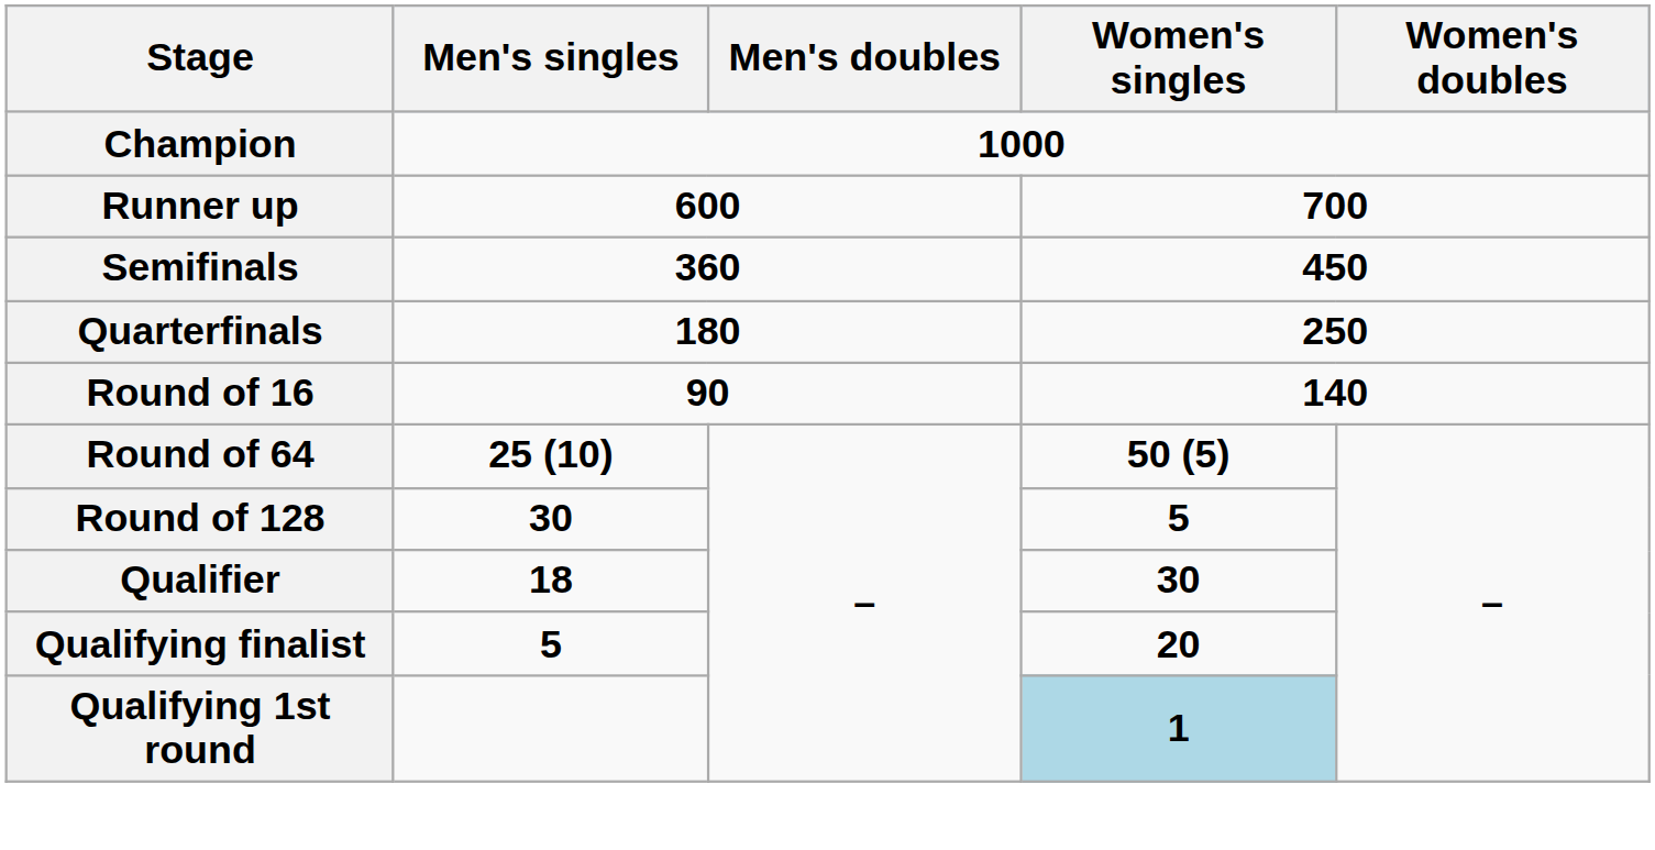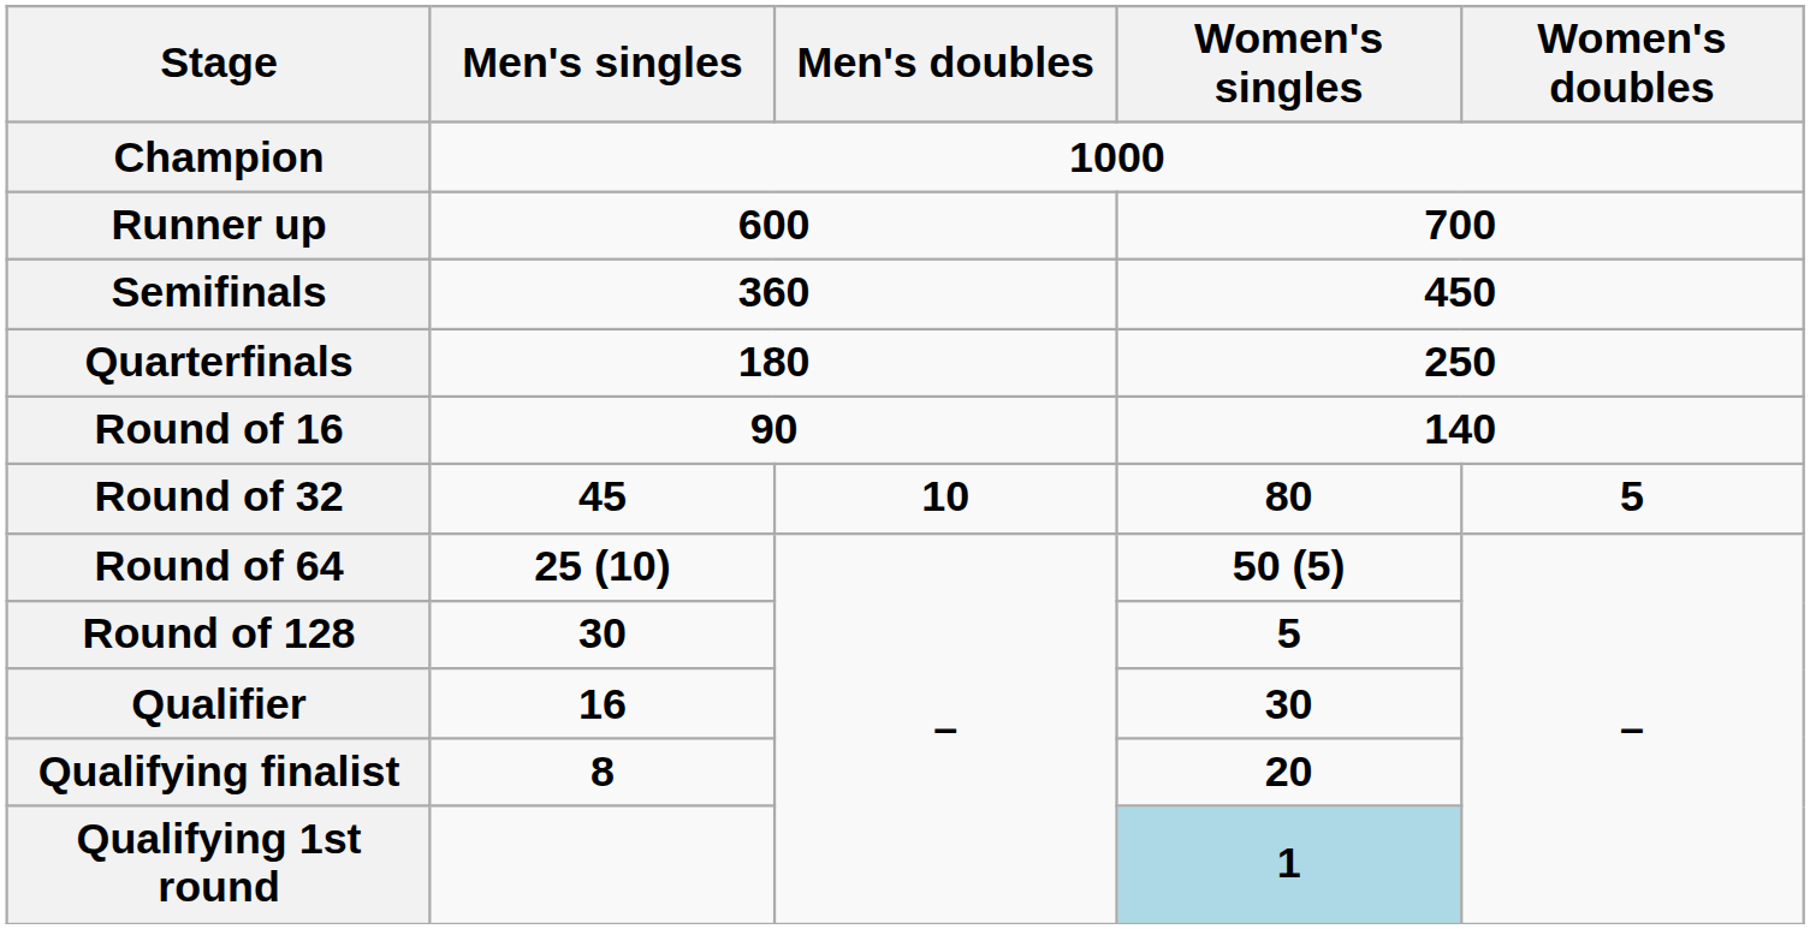 <table class="wikitable" style="margin:1em auto;">
 <tr style="background:#d1e4fd;">
 <th style="width:150px;">Stage</th>
 <th style="width:120px;">Men's singles</th>
 <th style="width:120px;">Men's doubles</th>
 <th style="width:120px;">Women's singles</th>
 <th style="width:120px;">Women's doubles</th>
 </tr>
 <tr style="text-align:center;">
 <th>Champion</th>
 <td colspan=4><strong>1000</strong></td>
 </tr>
 <tr style="text-align:center;">
 <th>Runner up</th>
 <td colspan=2><strong>600</strong></td>
 <td colspan=2><strong>700</strong></td>
 </tr>
 <tr style="text-align:center;">
 <th>Semifinals</th>
 <td colspan=2><strong>360</strong></td>
 <td colspan=2><strong>450</strong></td>
 </tr>
 <tr style="text-align:center;">
 <th>Quarterfinals</th>
 <td colspan=2><strong>180</strong></td>
 <td colspan=2><strong>250</strong></td>
 </tr>
 <tr style="text-align:center;">
 <th>Round of 16</th>
 <td colspan=2><strong>90</strong></td>
 <td colspan=2><strong>140</strong></td>
 </tr>
 <tr style="text-align:center;">
+<th>Round of 32</th>
+<td><strong>45</strong></td>
+<td><strong>10</strong></td>
+<td><strong>80</strong></td>
+<td><strong>5</strong></td>
+</tr>
+<tr style="text-align:center;">
 <th>Round of 64</th>
 <td><strong>25 (10)</strong></td>
 <td rowspan=5><strong>–</strong></td>
 <td><strong>50 (5)</strong></td>
 <td rowspan=5><strong>–</strong></td>
 </tr>
 <tr style="text-align:center;">
 <th>Round of 128</th>
 <td><strong>30</strong></td>
 <td><strong>5</strong></td>
 </tr>
 <tr style="text-align:center;">
 <th>Qualifier</th>
-<td><strong>18</strong></td>
+<td><strong>16</strong></td>
 <td><strong>30</strong></td>
 </tr>
 <tr style="text-align:center;">
 <th>Qualifying finalist</th>
-<td><strong>5</strong></td>
+<td><strong>8</strong></td>
 <td><strong>20</strong></td>
 </tr>
 <tr style="text-align:center;">
 <th>Qualifying 1st round</th>
 <td></td>
 <td style="background: lightblue;"><strong>1</strong></td>
 </tr>
 </table>
